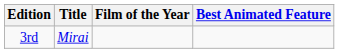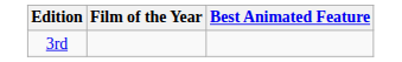 <table class="wikitable plainrowheaders" style="text-align:center;margin:auto;">
 <tr>
 <th>Edition</th>
-<th>Title</th>
 <th>Film of the Year</th>
 <th><a href='#'>Best Animated Feature</a></th>
 </tr>
 <tr>
 <td><a href='#'>3rd</a></td>
-<td><em><a href='#'>Mirai</a></em></td>
 <td></td>
 <td></td>
 </tr>
 </table>
